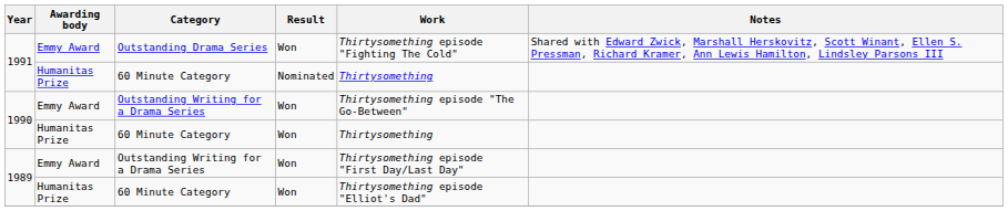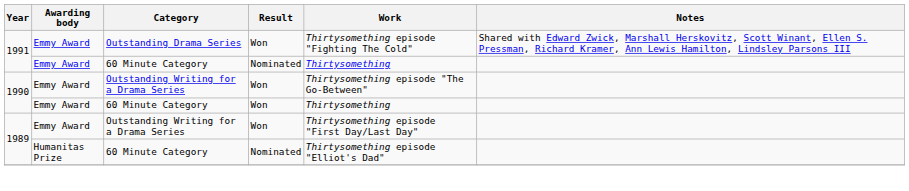 <table class="wikitable">
 <tr>
 <th>Year</th>
 <th>Awarding body</th>
 <th>Category</th>
 <th>Result</th>
 <th>Work</th>
 <th>Notes</th>
 </tr>
 <tr>
 <td rowspan=2>1991</td>
 <td><a href='#'>Emmy Award</a></td>
 <td><a href='#'>Outstanding Drama Series</a></td>
 <td>Won</td>
 <td><em>Thirtysomething</em> episode "Fighting The Cold"</td>
 <td>Shared with <a href='#'>Edward Zwick</a>, <a href='#'>Marshall Herskovitz</a>, <a href='#'>Scott Winant</a>, <a href='#'>Ellen S. Pressman</a>, <a href='#'>Richard Kramer</a>, <a href='#'>Ann Lewis Hamilton</a>, <a href='#'>Lindsley Parsons III</a></td>
 </tr>
 <tr>
-<td><a href='#'>Humanitas Prize</a></td>
+<td><a href='#'>Emmy Award</a></td>
 <td>60 Minute Category</td>
 <td>Nominated</td>
 <td><em><a href='#'>Thirtysomething</a></em></td>
 <td></td>
 </tr>
 <tr>
 <td rowspan=2>1990</td>
 <td>Emmy Award</td>
 <td><a href='#'>Outstanding Writing for a Drama Series</a></td>
 <td>Won</td>
 <td><em>Thirtysomething</em> episode "The Go-Between"</td>
 <td></td>
 </tr>
 <tr>
-<td>Humanitas Prize</td>
+<td>Emmy Award</td>
 <td>60 Minute Category</td>
 <td>Won</td>
 <td><em>Thirtysomething</em></td>
 <td></td>
 </tr>
 <tr>
 <td rowspan=2>1989</td>
 <td>Emmy Award</td>
 <td>Outstanding Writing for a Drama Series</td>
 <td>Won</td>
 <td><em>Thirtysomething</em> episode "First Day/Last Day"</td>
 <td></td>
 </tr>
 <tr>
 <td>Humanitas Prize</td>
 <td>60 Minute Category</td>
-<td>Won</td>
+<td>Nominated</td>
 <td><em>Thirtysomething</em> episode "Elliot's Dad"</td>
 <td></td>
 </tr>
 <tr>
 </tr>
 </table>
